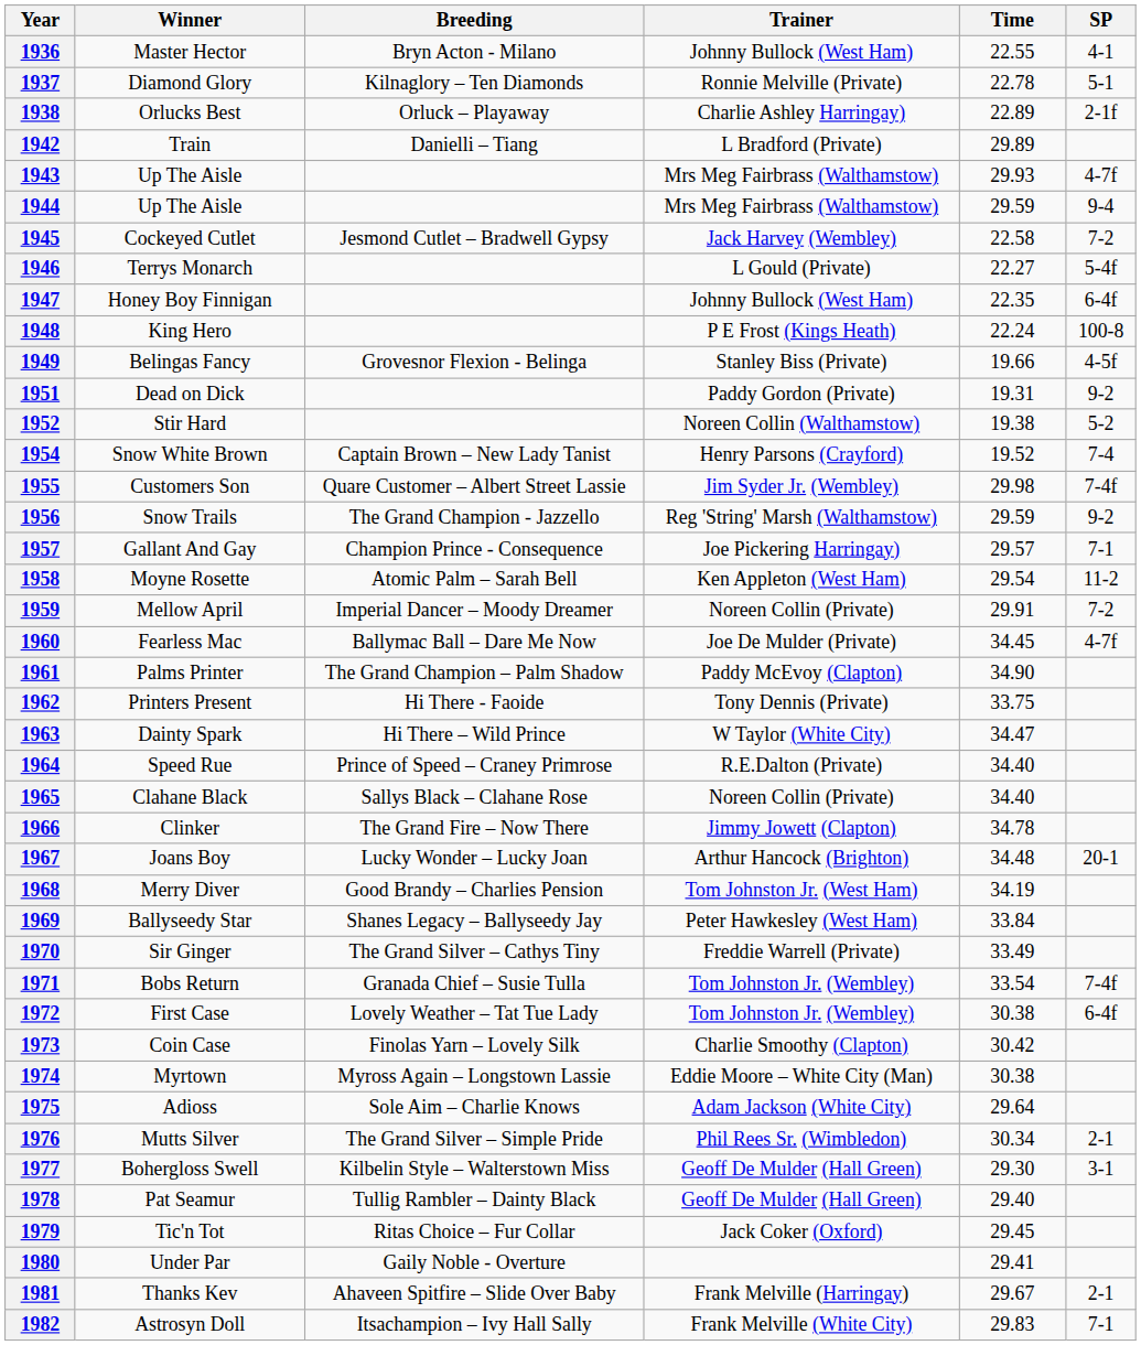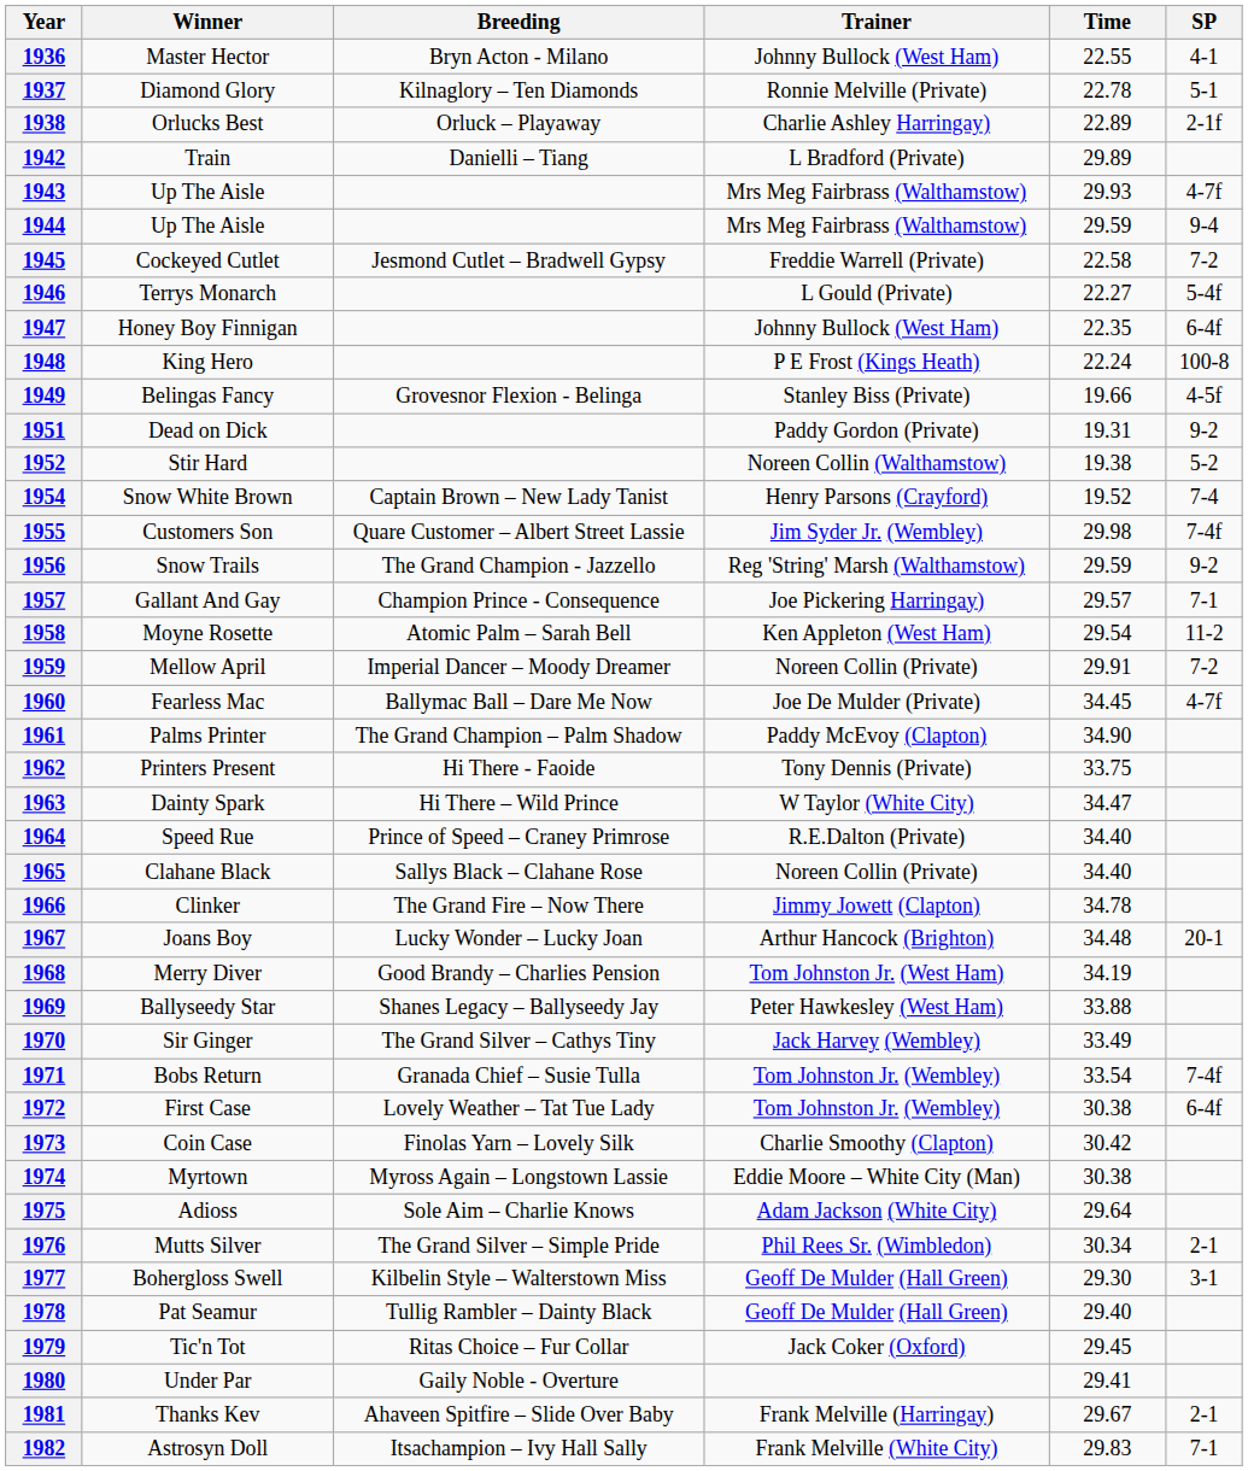 <table class="wikitable" style="text-align:center">
 <tr>
 <th width=50>Year</th>
 <th width=180>Winner</th>
 <th width=270>Breeding</th>
 <th width=250>Trainer</th>
 <th width=80>Time</th>
 <th width=50>SP</th>
 </tr>
 <tr>
 <th><a href='#'>1936</a></th>
 <td>Master Hector</td>
 <td>Bryn Acton - Milano</td>
 <td>Johnny Bullock <a href='#'>(West Ham)</a></td>
 <td>22.55</td>
 <td>4-1</td>
 </tr>
 <tr>
 <th><a href='#'>1937</a></th>
 <td>Diamond Glory</td>
 <td>Kilnaglory – Ten Diamonds</td>
 <td>Ronnie  Melville (Private)</td>
 <td>22.78</td>
 <td>5-1</td>
 </tr>
 <tr>
 <th><a href='#'>1938</a></th>
 <td>Orlucks Best</td>
 <td>Orluck – Playaway</td>
 <td>Charlie Ashley <a href='#'>Harringay)</a></td>
 <td>22.89</td>
 <td>2-1f</td>
 </tr>
 <tr>
 <th><a href='#'>1942</a></th>
 <td>Train</td>
 <td>Danielli – Tiang</td>
 <td>L Bradford (Private)</td>
 <td>29.89</td>
 <td></td>
 </tr>
 <tr>
 <th><a href='#'>1943</a></th>
 <td>Up The Aisle</td>
 <td></td>
 <td>Mrs Meg Fairbrass <a href='#'>(Walthamstow)</a></td>
 <td>29.93</td>
 <td>4-7f</td>
 </tr>
 <tr>
 <th><a href='#'>1944</a></th>
 <td>Up The Aisle</td>
 <td></td>
 <td>Mrs Meg Fairbrass <a href='#'>(Walthamstow)</a></td>
 <td>29.59</td>
 <td>9-4</td>
 </tr>
 <tr>
 <th><a href='#'>1945</a></th>
 <td>Cockeyed Cutlet</td>
 <td>Jesmond Cutlet – Bradwell Gypsy</td>
-<td><a href='#'>Jack Harvey</a> <a href='#'>(Wembley)</a></td>
+<td>Freddie Warrell (Private)</td>
 <td>22.58</td>
 <td>7-2</td>
 </tr>
 <tr>
 <th><a href='#'>1946</a></th>
 <td>Terrys Monarch</td>
 <td></td>
 <td>L Gould (Private)</td>
 <td>22.27</td>
 <td>5-4f</td>
 </tr>
 <tr>
 <th><a href='#'>1947</a></th>
 <td>Honey Boy Finnigan</td>
 <td></td>
 <td>Johnny Bullock <a href='#'>(West Ham)</a></td>
 <td>22.35</td>
 <td>6-4f</td>
 </tr>
 <tr>
 <th><a href='#'>1948</a></th>
 <td>King Hero</td>
 <td></td>
 <td>P E Frost <a href='#'>(Kings Heath)</a></td>
 <td>22.24</td>
 <td>100-8</td>
 </tr>
 <tr>
 <th><a href='#'>1949</a></th>
 <td>Belingas Fancy</td>
 <td>Grovesnor Flexion - Belinga</td>
 <td>Stanley Biss (Private)</td>
 <td>19.66</td>
 <td>4-5f</td>
 </tr>
 <tr>
 <th><a href='#'>1951</a></th>
 <td>Dead on Dick</td>
 <td></td>
 <td>Paddy Gordon (Private)</td>
 <td>19.31</td>
 <td>9-2</td>
 </tr>
 <tr>
 <th><a href='#'>1952</a></th>
 <td>Stir Hard</td>
 <td></td>
 <td>Noreen Collin <a href='#'>(Walthamstow)</a></td>
 <td>19.38</td>
 <td>5-2</td>
 </tr>
 <tr>
 <th><a href='#'>1954</a></th>
 <td>Snow White Brown</td>
 <td>Captain Brown – New Lady Tanist</td>
 <td>Henry Parsons <a href='#'>(Crayford)</a></td>
 <td>19.52</td>
 <td>7-4</td>
 </tr>
 <tr>
 <th><a href='#'>1955</a></th>
 <td>Customers Son</td>
 <td>Quare Customer – Albert Street Lassie</td>
 <td><a href='#'>Jim Syder Jr.</a> <a href='#'>(Wembley)</a></td>
 <td>29.98</td>
 <td>7-4f</td>
 </tr>
 <tr>
 <th><a href='#'>1956</a></th>
 <td>Snow Trails</td>
 <td>The Grand Champion - Jazzello</td>
 <td>Reg 'String' Marsh <a href='#'>(Walthamstow)</a></td>
 <td>29.59</td>
 <td>9-2</td>
 </tr>
 <tr>
 <th><a href='#'>1957</a></th>
 <td>Gallant And Gay</td>
 <td>Champion Prince - Consequence</td>
 <td>Joe Pickering <a href='#'>Harringay)</a></td>
 <td>29.57</td>
 <td>7-1</td>
 </tr>
 <tr>
 <th><a href='#'>1958</a></th>
 <td>Moyne Rosette</td>
 <td>Atomic Palm – Sarah Bell</td>
 <td>Ken Appleton <a href='#'>(West Ham)</a></td>
 <td>29.54</td>
 <td>11-2</td>
 </tr>
 <tr>
 <th><a href='#'>1959</a></th>
 <td>Mellow April</td>
 <td>Imperial Dancer – Moody Dreamer</td>
 <td>Noreen Collin (Private)</td>
 <td>29.91</td>
 <td>7-2</td>
 </tr>
 <tr>
 <th><a href='#'>1960</a></th>
 <td>Fearless Mac</td>
 <td>Ballymac Ball – Dare Me Now</td>
 <td>Joe De Mulder (Private)</td>
 <td>34.45</td>
 <td>4-7f</td>
 </tr>
 <tr>
 <th><a href='#'>1961</a></th>
 <td>Palms Printer</td>
 <td>The Grand Champion – Palm Shadow</td>
 <td>Paddy McEvoy <a href='#'>(Clapton)</a></td>
 <td>34.90</td>
 <td></td>
 </tr>
 <tr>
 <th><a href='#'>1962</a></th>
 <td>Printers Present</td>
 <td>Hi There - Faoide</td>
 <td>Tony Dennis (Private)</td>
 <td>33.75</td>
 <td></td>
 </tr>
 <tr>
 <th><a href='#'>1963</a></th>
 <td>Dainty Spark</td>
 <td>Hi There – Wild Prince</td>
 <td>W Taylor <a href='#'>(White City)</a></td>
 <td>34.47</td>
 <td></td>
 </tr>
 <tr>
 <th><a href='#'>1964</a></th>
 <td>Speed Rue</td>
 <td>Prince of Speed – Craney Primrose</td>
 <td>R.E.Dalton (Private)</td>
 <td>34.40</td>
 <td></td>
 </tr>
 <tr>
 <th><a href='#'>1965</a></th>
 <td>Clahane Black</td>
 <td>Sallys Black – Clahane Rose</td>
 <td>Noreen Collin (Private)</td>
 <td>34.40</td>
 <td></td>
 </tr>
 <tr>
 <th><a href='#'>1966</a></th>
 <td>Clinker</td>
 <td>The Grand Fire – Now There</td>
 <td><a href='#'>Jimmy Jowett</a> <a href='#'>(Clapton)</a></td>
 <td>34.78</td>
 <td></td>
 </tr>
 <tr>
 <th><a href='#'>1967</a></th>
 <td>Joans Boy</td>
 <td>Lucky Wonder – Lucky Joan</td>
 <td>Arthur Hancock <a href='#'>(Brighton)</a></td>
 <td>34.48</td>
 <td>20-1</td>
 </tr>
 <tr>
 <th><a href='#'>1968</a></th>
 <td>Merry Diver</td>
 <td>Good Brandy – Charlies Pension</td>
 <td><a href='#'>Tom Johnston Jr.</a> <a href='#'>(West Ham)</a></td>
 <td>34.19</td>
 <td></td>
 </tr>
 <tr>
 <th><a href='#'>1969</a></th>
 <td>Ballyseedy Star</td>
 <td>Shanes Legacy – Ballyseedy Jay</td>
 <td>Peter Hawkesley <a href='#'>(West Ham)</a></td>
-<td>33.84</td>
+<td>33.88</td>
 <td></td>
 </tr>
 <tr>
 <th><a href='#'>1970</a></th>
 <td>Sir Ginger</td>
 <td>The Grand Silver – Cathys Tiny</td>
-<td>Freddie Warrell (Private)</td>
+<td><a href='#'>Jack Harvey</a> <a href='#'>(Wembley)</a></td>
 <td>33.49</td>
 <td></td>
 </tr>
 <tr>
 <th><a href='#'>1971</a></th>
 <td>Bobs Return</td>
 <td>Granada Chief – Susie Tulla</td>
 <td><a href='#'>Tom Johnston Jr.</a> <a href='#'>(Wembley)</a></td>
 <td>33.54</td>
 <td>7-4f</td>
 </tr>
 <tr>
 <th><a href='#'>1972</a></th>
 <td>First Case</td>
 <td>Lovely Weather – Tat Tue Lady</td>
 <td><a href='#'>Tom Johnston Jr.</a> <a href='#'>(Wembley)</a></td>
 <td>30.38</td>
 <td>6-4f</td>
 </tr>
 <tr>
 <th><a href='#'>1973</a></th>
 <td>Coin Case</td>
 <td>Finolas Yarn – Lovely Silk</td>
 <td>Charlie Smoothy <a href='#'>(Clapton)</a></td>
 <td>30.42</td>
 <td></td>
 </tr>
 <tr>
 <th><a href='#'>1974</a></th>
 <td>Myrtown</td>
 <td>Myross Again – Longstown Lassie</td>
 <td>Eddie Moore – White City (Man)</td>
 <td>30.38</td>
 <td></td>
 </tr>
 <tr>
 <th><a href='#'>1975</a></th>
 <td>Adioss</td>
 <td>Sole Aim – Charlie Knows</td>
 <td><a href='#'>Adam Jackson</a> <a href='#'>(White City)</a></td>
 <td>29.64</td>
 <td></td>
 </tr>
 <tr>
 <th><a href='#'>1976</a></th>
 <td>Mutts Silver </td>
 <td>The Grand Silver – Simple Pride</td>
 <td><a href='#'>Phil Rees Sr.</a> <a href='#'>(Wimbledon)</a></td>
 <td>30.34</td>
 <td>2-1</td>
 </tr>
 <tr>
 <th><a href='#'>1977</a></th>
 <td>Bohergloss Swell</td>
 <td>Kilbelin Style – Walterstown Miss</td>
 <td><a href='#'>Geoff De Mulder</a> <a href='#'>(Hall Green)</a></td>
 <td>29.30</td>
 <td>3-1</td>
 </tr>
 <tr>
 <th><a href='#'>1978</a></th>
 <td>Pat Seamur </td>
 <td>Tullig Rambler – Dainty Black</td>
 <td><a href='#'>Geoff De Mulder</a> <a href='#'>(Hall Green)</a></td>
 <td>29.40</td>
 <td></td>
 </tr>
 <tr>
 <th><a href='#'>1979</a></th>
 <td>Tic'n Tot </td>
 <td>Ritas Choice – Fur Collar</td>
 <td>Jack Coker <a href='#'>(Oxford)</a></td>
 <td>29.45</td>
 <td></td>
 </tr>
 <tr>
 <th><a href='#'>1980</a></th>
 <td>Under Par</td>
 <td>Gaily Noble - Overture</td>
 <td></td>
 <td>29.41</td>
 <td></td>
 </tr>
 <tr>
 <th><a href='#'>1981</a></th>
 <td>Thanks Kev</td>
 <td>Ahaveen Spitfire – Slide Over Baby</td>
 <td>Frank Melville (<a href='#'>Harringay</a>)</td>
 <td>29.67</td>
 <td>2-1</td>
 </tr>
 <tr>
 <th><a href='#'>1982</a></th>
 <td>Astrosyn Doll</td>
 <td>Itsachampion – Ivy Hall Sally</td>
 <td>Frank Melville <a href='#'>(White City)</a></td>
 <td>29.83</td>
 <td>7-1</td>
 </tr>
 </table>
